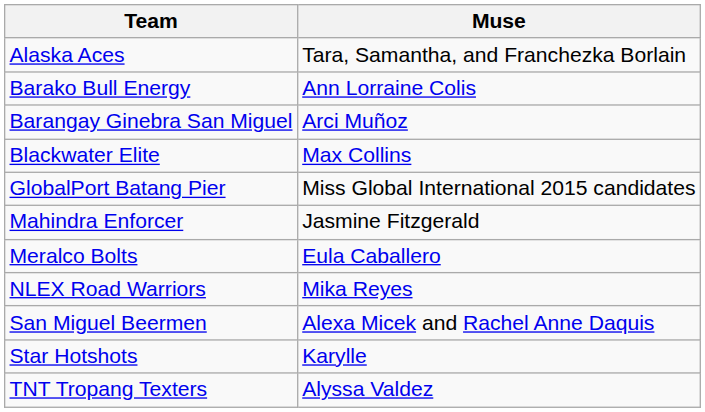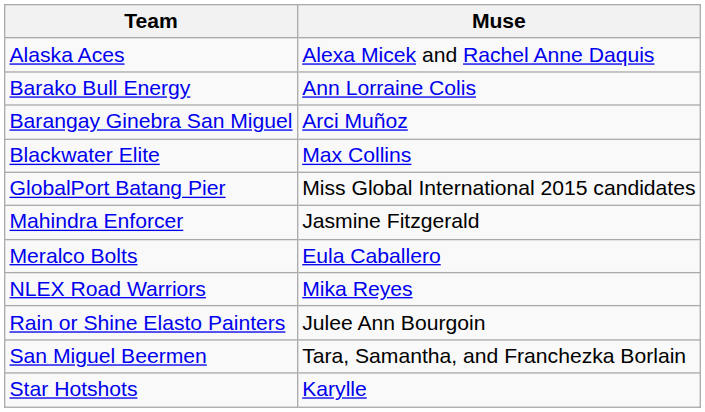 <table class="wikitable sortable sortable">
 <tr>
 <th style= width="50%">Team</th>
 <th style= width="60%">Muse</th>
 </tr>
 <tr>
 <td><a href='#'>Alaska Aces</a></td>
-<td>Tara, Samantha, and Franchezka Borlain</td>
+<td><a href='#'>Alexa Micek</a> and <a href='#'>Rachel Anne Daquis</a></td>
 </tr>
 <tr>
 <td><a href='#'>Barako Bull Energy</a></td>
 <td><a href='#'>Ann Lorraine Colis</a></td>
 </tr>
 <tr>
 <td><a href='#'>Barangay Ginebra San Miguel</a></td>
 <td><a href='#'>Arci Muñoz</a></td>
 </tr>
 <tr>
 <td><a href='#'>Blackwater Elite</a></td>
 <td><a href='#'>Max Collins</a></td>
 </tr>
 <tr>
 <td><a href='#'>GlobalPort Batang Pier</a></td>
 <td>Miss Global International 2015 candidates</td>
 </tr>
 <tr>
 <td><a href='#'>Mahindra Enforcer</a></td>
 <td>Jasmine Fitzgerald</td>
 </tr>
 <tr>
 <td><a href='#'>Meralco Bolts</a></td>
 <td><a href='#'>Eula Caballero</a></td>
 </tr>
 <tr>
 <td><a href='#'>NLEX Road Warriors</a></td>
 <td><a href='#'>Mika Reyes</a></td>
 </tr>
 <tr>
+<td><a href='#'>Rain or Shine Elasto Painters</a></td>
+<td>Julee Ann Bourgoin</td>
+</tr>
+<tr>
 <td><a href='#'>San Miguel Beermen</a></td>
-<td><a href='#'>Alexa Micek</a> and <a href='#'>Rachel Anne Daquis</a></td>
+<td>Tara, Samantha, and Franchezka Borlain</td>
 </tr>
 <tr>
 <td><a href='#'>Star Hotshots</a></td>
 <td><a href='#'>Karylle</a></td>
 </tr>
-<tr>
-<td><a href='#'>TNT Tropang Texters</a></td>
-<td><a href='#'>Alyssa Valdez</a></td>
-</tr>
 </table>
